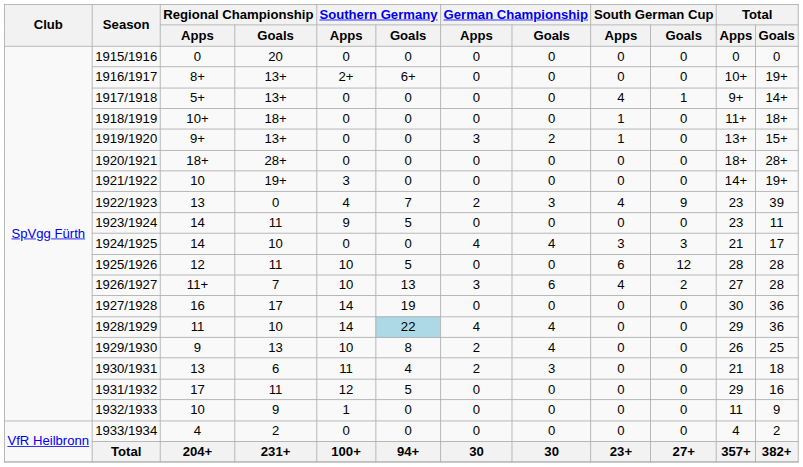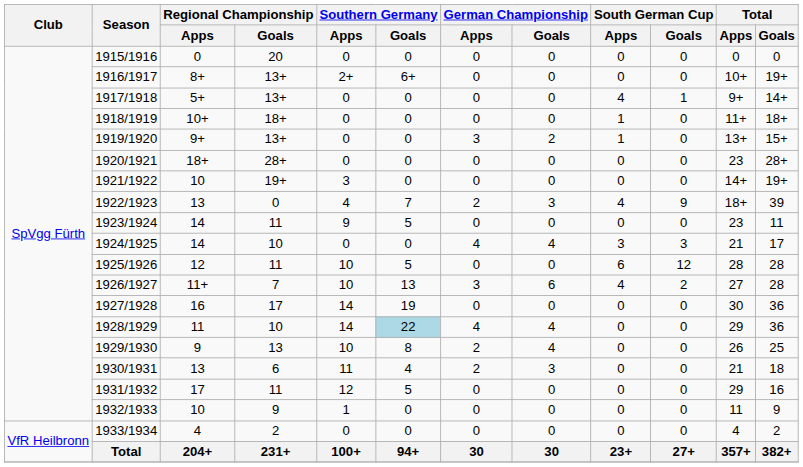 <table class="wikitable" style="font-size:100%; text-align: center;">
 <tr>
 <th rowspan=2>Club</th>
 <th rowspan=2>Season</th>
 <th colspan=2>Regional Championship</th>
 <th colspan=2><a href='#'>Southern Germany</a></th>
 <th colspan=2><a href='#'>German Championship</a></th>
 <th colspan=2>South German Cup</th>
 <th colspan=2>Total</th>
 </tr>
 <tr>
 <th>Apps</th>
 <th>Goals</th>
 <th>Apps</th>
 <th>Goals</th>
 <th>Apps</th>
 <th>Goals</th>
 <th>Apps</th>
 <th>Goals</th>
 <th>Apps</th>
 <th>Goals</th>
 </tr>
 <tr>
 <td rowspan=18><a href='#'>SpVgg Fürth</a></td>
 <td>1915/1916</td>
 <td>0</td>
 <td>20</td>
 <td>0</td>
 <td>0</td>
 <td>0</td>
 <td>0</td>
 <td>0</td>
 <td>0</td>
 <td>0</td>
 <td>0</td>
 </tr>
 <tr>
 <td>1916/1917</td>
 <td>8+</td>
 <td>13+</td>
 <td>2+</td>
 <td>6+</td>
 <td>0</td>
 <td>0</td>
 <td>0</td>
 <td>0</td>
 <td>10+</td>
 <td>19+</td>
 </tr>
 <tr>
 <td>1917/1918</td>
 <td>5+</td>
 <td>13+</td>
 <td>0</td>
 <td>0</td>
 <td>0</td>
 <td>0</td>
 <td>4</td>
 <td>1</td>
 <td>9+</td>
 <td>14+</td>
 </tr>
 <tr>
 <td>1918/1919</td>
 <td>10+</td>
 <td>18+</td>
 <td>0</td>
 <td>0</td>
 <td>0</td>
 <td>0</td>
 <td>1</td>
 <td>0</td>
 <td>11+</td>
 <td>18+</td>
 </tr>
 <tr>
 <td>1919/1920</td>
 <td>9+</td>
 <td>13+</td>
 <td>0</td>
 <td>0</td>
 <td>3</td>
 <td>2</td>
 <td>1</td>
 <td>0</td>
 <td>13+</td>
 <td>15+</td>
 </tr>
 <tr>
 <td>1920/1921</td>
 <td>18+</td>
 <td>28+</td>
 <td>0</td>
 <td>0</td>
 <td>0</td>
 <td>0</td>
 <td>0</td>
 <td>0</td>
-<td>18+</td>
+<td>23</td>
 <td>28+</td>
 </tr>
 <tr>
 <td>1921/1922</td>
 <td>10</td>
 <td>19+</td>
 <td>3</td>
 <td>0</td>
 <td>0</td>
 <td>0</td>
 <td>0</td>
 <td>0</td>
 <td>14+</td>
 <td>19+</td>
 </tr>
 <tr>
 <td>1922/1923</td>
 <td>13</td>
 <td>0</td>
 <td>4</td>
 <td>7</td>
 <td>2</td>
 <td>3</td>
 <td>4</td>
 <td>9</td>
-<td>23</td>
+<td>18+</td>
 <td>39</td>
 </tr>
 <tr>
 <td>1923/1924</td>
 <td>14</td>
 <td>11</td>
 <td>9</td>
 <td>5</td>
 <td>0</td>
 <td>0</td>
 <td>0</td>
 <td>0</td>
 <td>23</td>
 <td>11</td>
 </tr>
 <tr>
 <td>1924/1925</td>
 <td>14</td>
 <td>10</td>
 <td>0</td>
 <td>0</td>
 <td>4</td>
 <td>4</td>
 <td>3</td>
 <td>3</td>
 <td>21</td>
 <td>17</td>
 </tr>
 <tr>
 <td>1925/1926</td>
 <td>12</td>
 <td>11</td>
 <td>10</td>
 <td>5</td>
 <td>0</td>
 <td>0</td>
 <td>6</td>
 <td>12</td>
 <td>28</td>
 <td>28</td>
 </tr>
 <tr>
 <td>1926/1927</td>
 <td>11+</td>
 <td>7</td>
 <td>10</td>
 <td>13</td>
 <td>3</td>
 <td>6</td>
 <td>4</td>
 <td>2</td>
 <td>27</td>
 <td>28</td>
 </tr>
 <tr>
 <td>1927/1928</td>
 <td>16</td>
 <td>17</td>
 <td>14</td>
 <td>19</td>
 <td>0</td>
 <td>0</td>
 <td>0</td>
 <td>0</td>
 <td>30</td>
 <td>36</td>
 </tr>
 <tr>
 <td>1928/1929</td>
 <td>11</td>
 <td>10</td>
 <td>14</td>
 <td style="background: lightblue;">22</td>
 <td>4</td>
 <td>4</td>
 <td>0</td>
 <td>0</td>
 <td>29</td>
 <td>36</td>
 </tr>
 <tr>
 <td>1929/1930</td>
 <td>9</td>
 <td>13</td>
 <td>10</td>
 <td>8</td>
 <td>2</td>
 <td>4</td>
 <td>0</td>
 <td>0</td>
 <td>26</td>
 <td>25</td>
 </tr>
 <tr>
 <td>1930/1931</td>
 <td>13</td>
 <td>6</td>
 <td>11</td>
 <td>4</td>
 <td>2</td>
 <td>3</td>
 <td>0</td>
 <td>0</td>
 <td>21</td>
 <td>18</td>
 </tr>
 <tr>
 <td>1931/1932</td>
 <td>17</td>
 <td>11</td>
 <td>12</td>
 <td>5</td>
 <td>0</td>
 <td>0</td>
 <td>0</td>
 <td>0</td>
 <td>29</td>
 <td>16</td>
 </tr>
 <tr>
 <td>1932/1933</td>
 <td>10</td>
 <td>9</td>
 <td>1</td>
 <td>0</td>
 <td>0</td>
 <td>0</td>
 <td>0</td>
 <td>0</td>
 <td>11</td>
 <td>9</td>
 </tr>
 <tr>
 <td rowspan=2><a href='#'>VfR Heilbronn</a></td>
 <td>1933/1934</td>
 <td>4</td>
 <td>2</td>
 <td>0</td>
 <td>0</td>
 <td>0</td>
 <td>0</td>
 <td>0</td>
 <td>0</td>
 <td>4</td>
 <td>2</td>
 </tr>
 <tr>
 <th>Total</th>
 <th>204+</th>
 <th>231+</th>
 <th>100+</th>
 <th>94+</th>
 <th>30</th>
 <th>30</th>
 <th>23+</th>
 <th>27+</th>
 <th>357+</th>
 <th>382+</th>
 </tr>
 <tr>
 </tr>
 </table>
